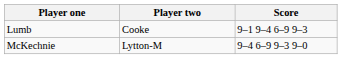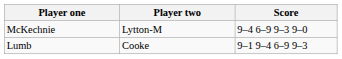 <table class="wikitable">
 <tr>
 <th width=170>Player one</th>
 <th width=170>Player two</th>
 <th width=150>Score</th>
 </tr>
 <tr>
+<td> McKechnie</td>
+<td> Lytton-M</td>
+<td>9–4 6–9 9–3 9–0</td>
+</tr>
+<tr>
 <td> Lumb</td>
 <td> Cooke</td>
 <td>9–1 9–4 6–9 9–3</td>
 </tr>
-<tr>
-<td> McKechnie</td>
-<td> Lytton-M</td>
-<td>9–4 6–9 9–3 9–0</td>
-</tr>
 </table>
